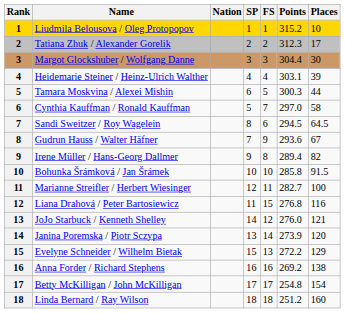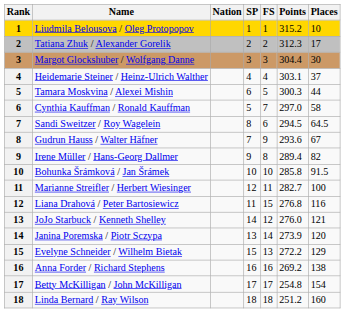 <table class="wikitable">
 <tr>
 <th>Rank</th>
 <th>Name</th>
 <th>Nation</th>
 <th>SP</th>
 <th>FS</th>
 <th>Points</th>
 <th>Places</th>
 </tr>
 <tr bgcolor="gold">
 <td align="center"><strong>1</strong></td>
 <td><a href='#'>Liudmila Belousova</a> / <a href='#'>Oleg Protopopov</a></td>
 <td></td>
 <td>1</td>
 <td>1</td>
 <td>315.2</td>
 <td>10</td>
 </tr>
 <tr bgcolor="silver">
 <td align="center"><strong>2</strong></td>
 <td><a href='#'>Tatiana Zhuk</a> / <a href='#'>Alexander Gorelik</a></td>
 <td></td>
 <td>2</td>
 <td>2</td>
 <td>312.3</td>
 <td>17</td>
 </tr>
 <tr bgcolor="cc9966">
 <td align="center"><strong>3</strong></td>
 <td><a href='#'>Margot Glockshuber</a> / <a href='#'>Wolfgang Danne</a></td>
 <td></td>
 <td>3</td>
 <td>3</td>
 <td>304.4</td>
 <td>30</td>
 </tr>
 <tr>
 <th>4</th>
 <td><a href='#'>Heidemarie Steiner</a> / <a href='#'>Heinz-Ulrich Walther</a></td>
 <td></td>
 <td>4</td>
 <td>4</td>
 <td>303.1</td>
-<td>39</td>
+<td>37</td>
 </tr>
 <tr>
 <th>5</th>
 <td><a href='#'>Tamara Moskvina</a> / <a href='#'>Alexei Mishin</a></td>
 <td></td>
 <td>6</td>
 <td>5</td>
 <td>300.3</td>
 <td>44</td>
 </tr>
 <tr>
 <th>6</th>
 <td><a href='#'>Cynthia Kauffman</a> / <a href='#'>Ronald Kauffman</a></td>
 <td></td>
 <td>5</td>
 <td>7</td>
 <td>297.0</td>
 <td>58</td>
 </tr>
 <tr>
 <th>7</th>
 <td><a href='#'>Sandi Sweitzer</a> / <a href='#'>Roy Wagelein</a></td>
 <td></td>
 <td>8</td>
 <td>6</td>
 <td>294.5</td>
 <td>64.5</td>
 </tr>
 <tr>
 <th>8</th>
 <td><a href='#'>Gudrun Hauss</a> / <a href='#'>Walter Häfner</a></td>
 <td></td>
 <td>7</td>
 <td>9</td>
 <td>293.6</td>
 <td>67</td>
 </tr>
 <tr>
 <th>9</th>
 <td><a href='#'>Irene Müller</a> / <a href='#'>Hans-Georg Dallmer</a></td>
 <td></td>
 <td>9</td>
 <td>8</td>
 <td>289.4</td>
 <td>82</td>
 </tr>
 <tr>
 <th>10</th>
 <td><a href='#'>Bohunka Šrámková</a> / <a href='#'>Jan Šrámek</a></td>
 <td></td>
 <td>10</td>
 <td>10</td>
 <td>285.8</td>
 <td>91.5</td>
 </tr>
 <tr>
 <th>11</th>
 <td><a href='#'>Marianne Streifler</a> / <a href='#'>Herbert Wiesinger</a></td>
 <td></td>
 <td>12</td>
 <td>11</td>
 <td>282.7</td>
 <td>100</td>
 </tr>
 <tr>
 <th>12</th>
 <td><a href='#'>Liana Drahová</a> / <a href='#'>Peter Bartosiewicz</a></td>
 <td></td>
 <td>11</td>
 <td>15</td>
 <td>276.8</td>
 <td>116</td>
 </tr>
 <tr>
 <th>13</th>
 <td><a href='#'>JoJo Starbuck</a> / <a href='#'>Kenneth Shelley</a></td>
 <td></td>
 <td>14</td>
 <td>12</td>
 <td>276.0</td>
 <td>121</td>
 </tr>
 <tr>
 <th>14</th>
 <td><a href='#'>Janina Poremska</a> / <a href='#'>Piotr Sczypa</a></td>
 <td></td>
 <td>13</td>
 <td>14</td>
 <td>273.9</td>
 <td>120</td>
 </tr>
 <tr>
 <th>15</th>
 <td><a href='#'>Evelyne Schneider</a> / <a href='#'>Wilhelm Bietak</a></td>
 <td></td>
 <td>15</td>
 <td>13</td>
 <td>272.2</td>
 <td>129</td>
 </tr>
 <tr>
 <th>16</th>
 <td><a href='#'>Anna Forder</a> / <a href='#'>Richard Stephens</a></td>
 <td></td>
 <td>16</td>
 <td>16</td>
 <td>269.2</td>
 <td>138</td>
 </tr>
 <tr>
 <th>17</th>
 <td><a href='#'>Betty McKilligan</a> / <a href='#'>John McKilligan</a></td>
 <td></td>
 <td>17</td>
 <td>17</td>
 <td>254.8</td>
 <td>154</td>
 </tr>
 <tr>
 <th>18</th>
 <td><a href='#'>Linda Bernard</a> / <a href='#'>Ray Wilson</a></td>
 <td></td>
 <td>18</td>
 <td>18</td>
 <td>251.2</td>
 <td>160</td>
 </tr>
 </table>
